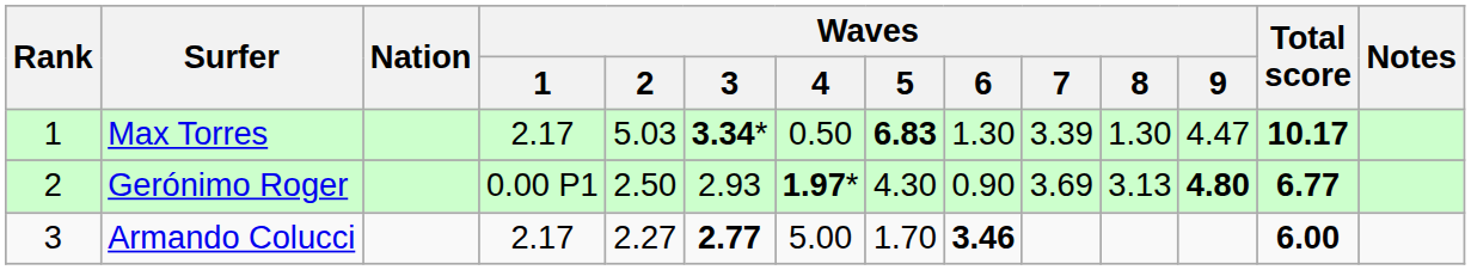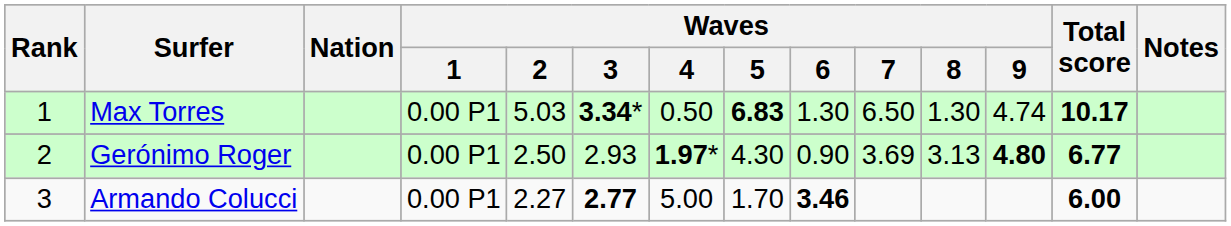 <table class="wikitable sortable" style="text-align:center">
 <tr>
 <th rowspan=2>Rank</th>
 <th rowspan=2>Surfer</th>
 <th rowspan=2>Nation</th>
 <th colspan=9>Waves</th>
 <th rowspan=2>Total<br>score</th>
 <th rowspan=2>Notes</th>
 </tr>
 <tr>
 <th>1</th>
 <th>2</th>
 <th>3</th>
 <th>4</th>
 <th>5</th>
 <th>6</th>
 <th>7</th>
 <th>8</th>
 <th>9</th>
 </tr>
 <tr bgcolor=ccffcc>
 <td>1</td>
 <td align=left><a href='#'>Max Torres</a></td>
 <td align=left></td>
-<td>2.17</td>
+<td>0.00 P1</td>
 <td>5.03</td>
 <td><strong>3.34</strong>*</td>
 <td>0.50</td>
 <td><strong>6.83</strong></td>
 <td>1.30</td>
-<td>3.39</td>
+<td>6.50</td>
 <td>1.30</td>
-<td>4.47</td>
+<td>4.74</td>
 <td><strong>10.17</strong></td>
 <td></td>
 </tr>
 <tr bgcolor=ccffcc>
 <td>2</td>
 <td align=left><a href='#'>Gerónimo Roger</a></td>
 <td align=left></td>
 <td>0.00 P1</td>
 <td>2.50</td>
 <td>2.93</td>
 <td><strong>1.97</strong>*</td>
 <td>4.30</td>
 <td>0.90</td>
 <td>3.69</td>
 <td>3.13</td>
 <td><strong>4.80</strong></td>
 <td><strong>6.77</strong></td>
 <td></td>
 </tr>
 <tr>
 <td>3</td>
 <td align=left><a href='#'>Armando Colucci</a></td>
 <td align=left></td>
-<td>2.17</td>
+<td>0.00 P1</td>
 <td>2.27</td>
 <td><strong>2.77</strong></td>
 <td>5.00</td>
 <td>1.70</td>
 <td><strong>3.46</strong></td>
 <td></td>
 <td></td>
 <td></td>
 <td><strong>6.00</strong></td>
 <td></td>
 </tr>
 </table>
